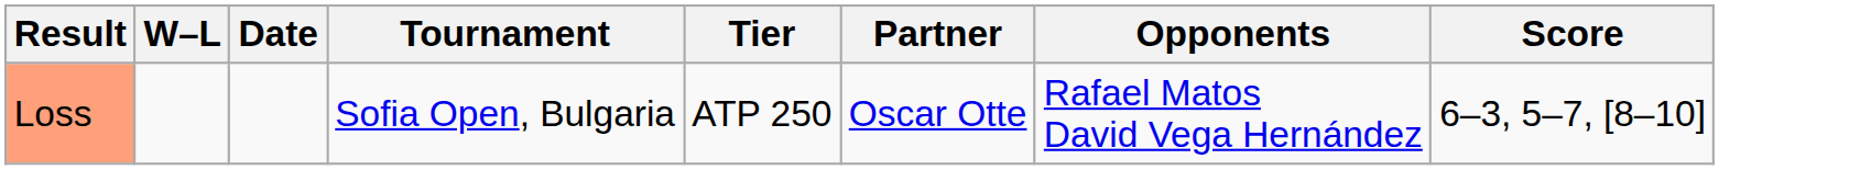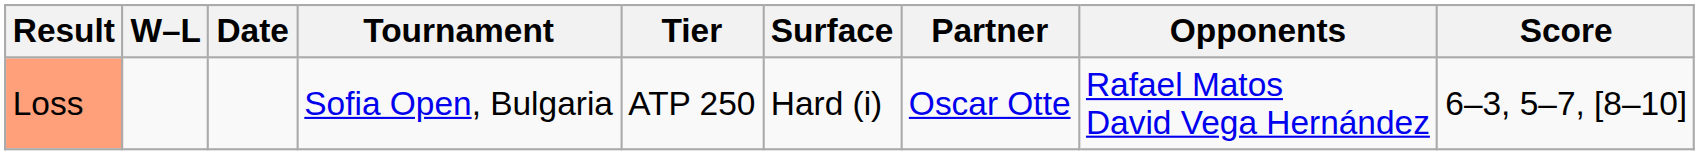 <table class="sortable wikitable nowrap">
 <tr>
 <th>Result</th>
 <th class="unsortable">W–L</th>
 <th>Date</th>
 <th>Tournament</th>
 <th>Tier</th>
+<th>Surface</th>
 <th>Partner</th>
 <th>Opponents</th>
 <th class="unsortable">Score</th>
 </tr>
 <tr>
 <td bgcolor=FFA07A>Loss</td>
 <td></td>
 <td><a href='#'></a></td>
 <td><a href='#'>Sofia Open</a>, Bulgaria</td>
 <td>ATP 250</td>
+<td>Hard (i)</td>
 <td> <a href='#'>Oscar Otte</a></td>
 <td> <a href='#'>Rafael Matos</a><br> <a href='#'>David Vega Hernández</a></td>
 <td>6–3, 5–7, [8–10]</td>
 </tr>
 </table>
